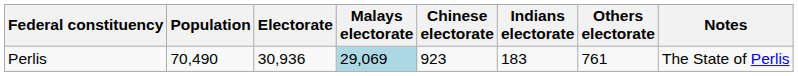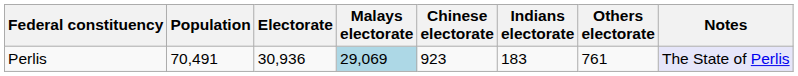 <table class="wikitable sortable">
 <tr>
 <th>Federal constituency</th>
 <th>Population</th>
 <th>Electorate</th>
 <th>Malays<br>electorate</th>
 <th>Chinese<br>electorate</th>
 <th>Indians<br>electorate</th>
 <th>Others<br>electorate</th>
 <th>Notes</th>
 </tr>
 <tr>
 <td>Perlis</td>
-<td>70,490</td>
+<td>70,491</td>
 <td>30,936</td>
 <td style="background: lightblue;">29,069</td>
 <td>923</td>
 <td>183</td>
 <td>761</td>
-<td>The State of <a href='#'>Perlis</a></td>
+<td style="background: lavender;">The State of <a href='#'>Perlis</a></td>
 </tr>
 </table>
